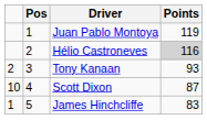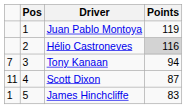 <table class="wikitable" style="font-size: 95%">
 <tr>
 <td></td>
 <th>Pos</th>
 <th>Driver</th>
 <th>Points</th>
 </tr>
 <tr>
 <td align="left"></td>
 <td>1</td>
 <td> <a href='#'>Juan Pablo Montoya</a></td>
 <td align="right">119</td>
 </tr>
 <tr>
 <td align="left"></td>
 <td>2</td>
 <td> <a href='#'>Hélio Castroneves</a></td>
 <td align="right" style="background: lightgrey;">116</td>
 </tr>
 <tr>
-<td align="left"> 2</td>
+<td align="left"> 7</td>
 <td>3</td>
 <td> <a href='#'>Tony Kanaan</a></td>
-<td align="right">93</td>
+<td align="right">94</td>
 </tr>
 <tr>
-<td align="left"> 10</td>
+<td align="left"> 11</td>
 <td>4</td>
 <td> <a href='#'>Scott Dixon</a></td>
 <td align="right">87</td>
 </tr>
 <tr>
 <td align="left"> 1</td>
 <td>5</td>
 <td> <a href='#'>James Hinchcliffe</a></td>
 <td align="right">83</td>
 </tr>
 </table>
